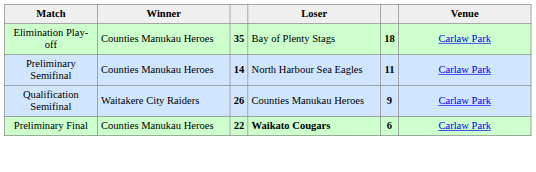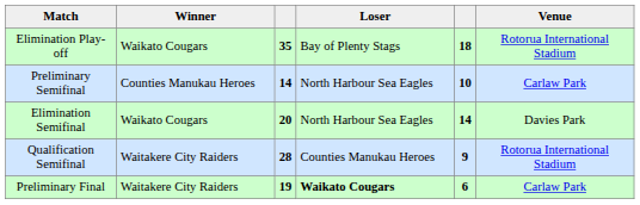 <table style=border-collapse:collapse border=1 cellspacing=0 cellpadding=5>
 <tr align=center bgcolor=#efefef>
 <th width=130>Match</th>
 <th width=190>Winner</th>
 <th width=13></th>
 <th width=190>Loser</th>
 <th width=13></th>
 <th width=190>Venue</th>
 </tr>
 <tr align=center style="background:#ccffcc;">
 <td>Elimination Play-off</td>
-<td align="left">Counties Manukau Heroes</td>
+<td align="left">Waikato Cougars</td>
 <td><strong>35</strong></td>
 <td align="left">Bay of Plenty Stags</td>
 <td><strong>18</strong></td>
-<td><a href='#'>Carlaw Park</a></td>
+<td><a href='#'>Rotorua International Stadium</a></td>
 </tr>
 <tr align=center style="background:#d0e6ff;">
 <td>Preliminary Semifinal</td>
 <td align="left">Counties Manukau Heroes</td>
 <td><strong>14</strong></td>
 <td align="left">North Harbour Sea Eagles</td>
-<td><strong>11</strong></td>
+<td><strong>10</strong></td>
 <td><a href='#'>Carlaw Park</a></td>
+</tr>
+<tr align=center style="background:#ccffcc;">
+<td>Elimination Semifinal</td>
+<td align="left">Waikato Cougars</td>
+<td><strong>20</strong></td>
+<td align="left">North Harbour Sea Eagles</td>
+<td><strong>14</strong></td>
+<td>Davies Park</td>
 </tr>
 <tr align=center style="background:#d0e6ff;">
 <td>Qualification Semifinal</td>
 <td align="left">Waitakere City Raiders</td>
-<td><strong>26</strong></td>
+<td><strong>28</strong></td>
 <td align="left">Counties Manukau Heroes</td>
 <td><strong>9</strong></td>
-<td><a href='#'>Carlaw Park</a></td>
+<td><a href='#'>Rotorua International Stadium</a></td>
 </tr>
 <tr align=center style="background:#ccffcc;">
 <td>Preliminary Final</td>
-<td align="left">Counties Manukau Heroes</td>
-<td><strong>22</strong></td>
+<td align="left">Waitakere City Raiders</td>
+<td><strong>19</strong></td>
 <td align="left"><strong>Waikato Cougars</strong></td>
 <td><strong>6</strong></td>
 <td><a href='#'>Carlaw Park</a></td>
 </tr>
 </table>
